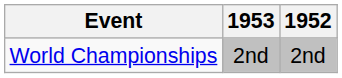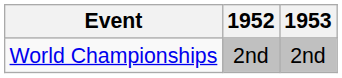 <table class="wikitable">
 <tr>
 <th>Event</th>
+<th>1952</th>
 <th>1953</th>
-<th>1952</th>
 </tr>
 <tr>
 <td><a href='#'>World Championships</a></td>
 <td align="center" bgcolor="silver">2nd</td>
 <td align="center" bgcolor="silver">2nd</td>
 </tr>
 </table>
